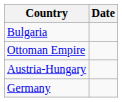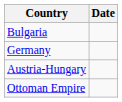 <table class="wikitable sortable">
 <tr>
 <th>Country</th>
 <th>Date</th>
 </tr>
 <tr>
 <td> <a href='#'>Bulgaria</a></td>
 <td></td>
 </tr>
 <tr>
-<td> <a href='#'>Ottoman Empire</a></td>
+<td> <a href='#'>Germany</a></td>
 <td></td>
 </tr>
 <tr>
 <td><a href='#'>Austria-Hungary</a></td>
 <td></td>
 </tr>
 <tr>
-<td> <a href='#'>Germany</a></td>
+<td> <a href='#'>Ottoman Empire</a></td>
 <td></td>
 </tr>
 </table>
